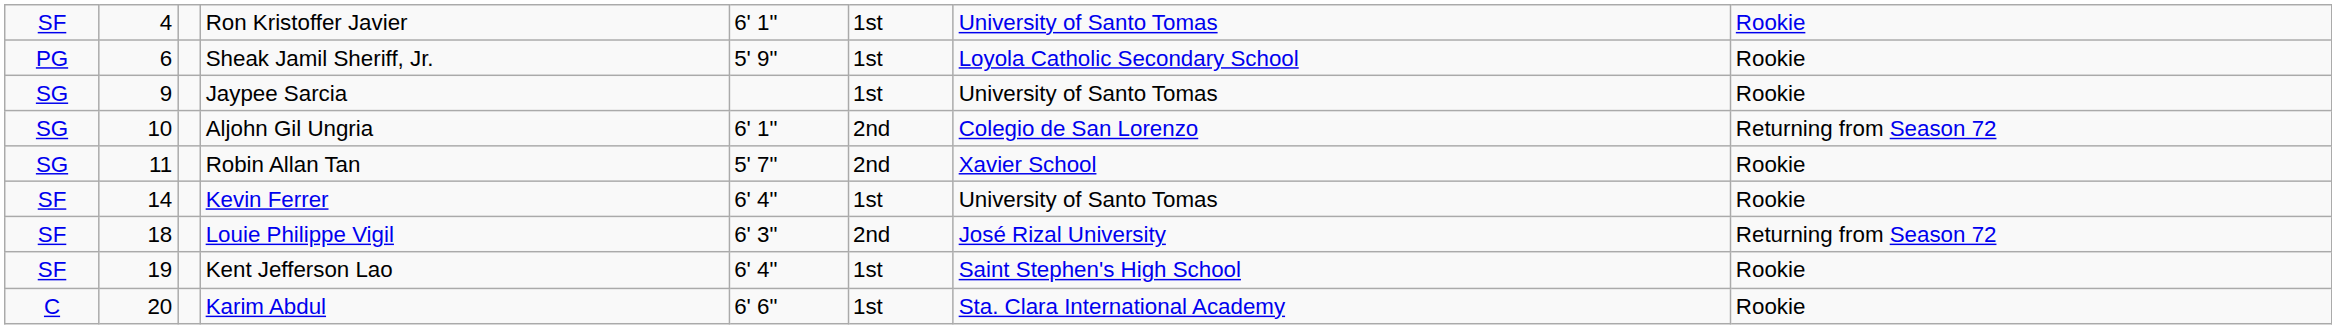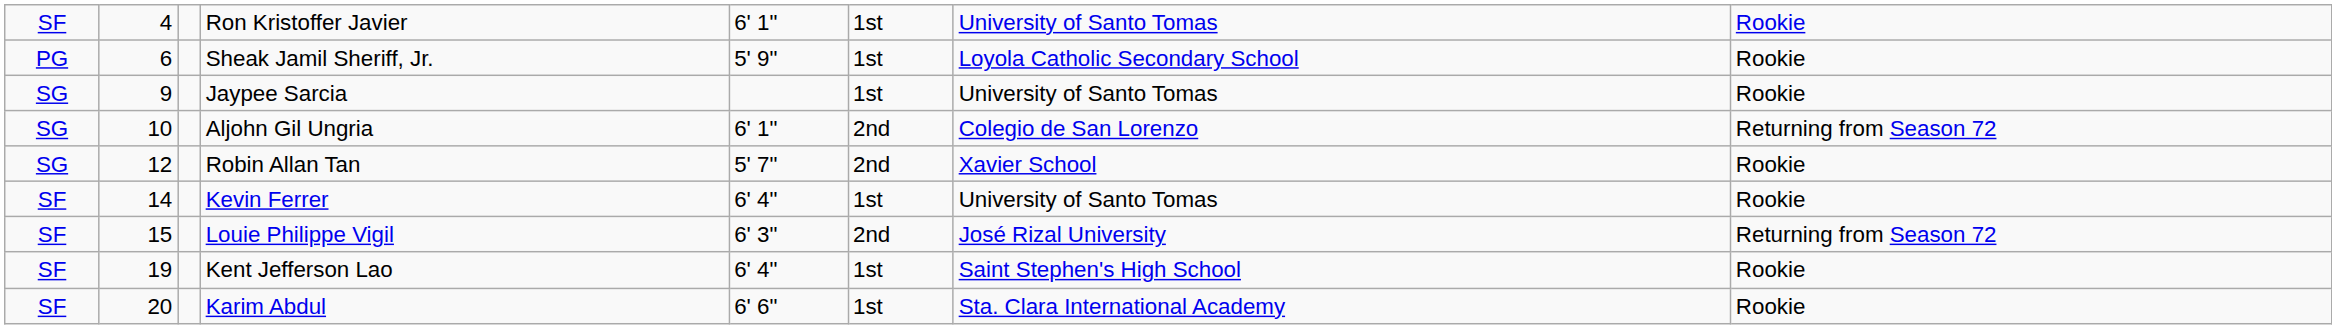 <table class=wikitable width=100% style=font-size:95%>
 <tr>
 <td align=center><a href='#'>SF</a></td>
 <td align=right>4</td>
 <td></td>
 <td>Ron Kristoffer Javier</td>
 <td>6' 1"</td>
 <td>1st</td>
 <td><a href='#'>University of Santo Tomas</a></td>
 <td><a href='#'>Rookie</a></td>
 </tr>
 <tr>
 <td align=center><a href='#'>PG</a></td>
 <td align=right>6</td>
 <td></td>
 <td>Sheak Jamil Sheriff, Jr.</td>
 <td>5' 9"</td>
 <td>1st</td>
 <td><a href='#'>Loyola Catholic Secondary School</a></td>
 <td>Rookie</td>
 </tr>
 <tr>
 <td align=center><a href='#'>SG</a></td>
 <td align=right>9</td>
 <td></td>
 <td>Jaypee Sarcia</td>
 <td></td>
 <td>1st</td>
 <td>University of Santo Tomas</td>
 <td>Rookie</td>
 </tr>
 <tr>
 <td align=center><a href='#'>SG</a></td>
 <td align=right>10</td>
 <td></td>
 <td>Aljohn Gil Ungria</td>
 <td>6' 1"</td>
 <td>2nd</td>
 <td><a href='#'>Colegio de San Lorenzo</a></td>
 <td>Returning from <a href='#'>Season 72</a></td>
 </tr>
 <tr>
 <td align=center><a href='#'>SG</a></td>
-<td align=right>11</td>
+<td align=right>12</td>
 <td></td>
 <td>Robin Allan Tan</td>
 <td>5' 7"</td>
 <td>2nd</td>
 <td><a href='#'>Xavier School</a></td>
 <td>Rookie</td>
 </tr>
 <tr>
 <td align=center><a href='#'>SF</a></td>
 <td align=right>14</td>
 <td></td>
 <td><a href='#'>Kevin Ferrer</a></td>
 <td>6' 4"</td>
 <td>1st</td>
 <td>University of Santo Tomas</td>
 <td>Rookie</td>
 </tr>
 <tr>
 <td align=center><a href='#'>SF</a></td>
-<td align=right>18</td>
+<td align=right>15</td>
 <td></td>
 <td><a href='#'>Louie Philippe Vigil</a></td>
 <td>6' 3"</td>
 <td>2nd</td>
 <td><a href='#'>José Rizal University</a></td>
 <td>Returning from <a href='#'>Season 72</a></td>
 </tr>
 <tr>
 <td align=center><a href='#'>SF</a></td>
 <td align=right>19</td>
 <td></td>
 <td>Kent Jefferson Lao</td>
 <td>6' 4"</td>
 <td>1st</td>
 <td><a href='#'>Saint Stephen's High School</a></td>
 <td>Rookie</td>
 </tr>
 <tr>
-<td align=center><a href='#'>C</a></td>
+<td align=center><a href='#'>SF</a></td>
 <td align=right>20</td>
 <td></td>
 <td><a href='#'>Karim Abdul</a></td>
 <td>6' 6"</td>
 <td>1st</td>
 <td><a href='#'>Sta. Clara International Academy</a></td>
 <td>Rookie</td>
 </tr>
 </table>
